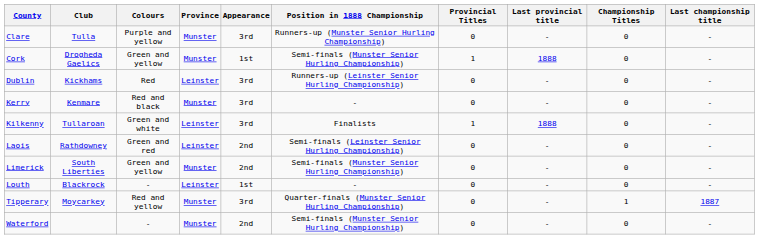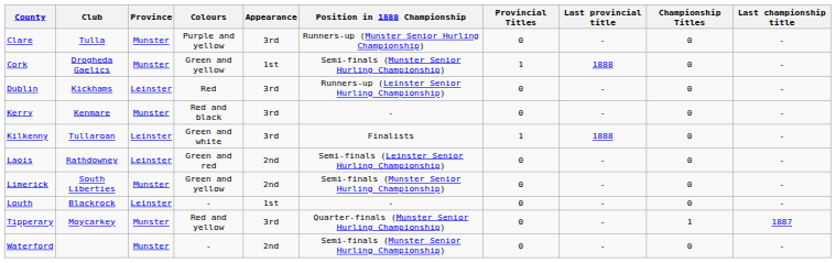 <table class="wikitable sortable" style="text-align:center">
 <tr>
 <th><a href='#'>County</a></th>
 <th>Club</th>
+<th>Province</th>
 <th>Colours</th>
-<th>Province</th>
 <th>Appearance</th>
 <th>Position in <a href='#'>1888</a> Championship</th>
 <th>Provincial Titles</th>
 <th>Last provincial title</th>
 <th>Championship Titles</th>
 <th>Last championship title</th>
 </tr>
 <tr>
 <td style="text-align:left"> <a href='#'>Clare</a></td>
 <td><a href='#'>Tulla</a></td>
+<td><a href='#'>Munster</a></td>
 <td>Purple and yellow</td>
-<td><a href='#'>Munster</a></td>
 <td>3rd</td>
 <td>Runners-up (<a href='#'>Munster Senior Hurling Championship</a>)</td>
 <td>0</td>
 <td>-</td>
 <td>0</td>
 <td>-</td>
 </tr>
 <tr>
 <td style="text-align:left"> <a href='#'>Cork</a></td>
 <td><a href='#'>Drogheda Gaelics</a></td>
+<td><a href='#'>Munster</a></td>
 <td>Green and yellow</td>
-<td><a href='#'>Munster</a></td>
 <td>1st</td>
 <td>Semi-finals (<a href='#'>Munster Senior Hurling Championship</a>)</td>
 <td>1</td>
 <td><a href='#'>1888</a></td>
 <td>0</td>
 <td>-</td>
 </tr>
 <tr>
 <td style="text-align:left"> <a href='#'>Dublin</a></td>
 <td><a href='#'>Kickhams</a></td>
+<td><a href='#'>Leinster</a></td>
 <td>Red</td>
-<td><a href='#'>Leinster</a></td>
 <td>3rd</td>
 <td>Runners-up (<a href='#'>Leinster Senior Hurling Championship</a>)</td>
 <td>0</td>
 <td>-</td>
 <td>0</td>
 <td>-</td>
 </tr>
 <tr>
 <td style="text-align:left"> <a href='#'>Kerry</a></td>
 <td><a href='#'>Kenmare</a></td>
+<td><a href='#'>Munster</a></td>
 <td>Red and black</td>
-<td><a href='#'>Munster</a></td>
 <td>3rd</td>
 <td>-</td>
 <td>0</td>
 <td>-</td>
 <td>0</td>
 <td>-</td>
 </tr>
 <tr>
 <td style="text-align:left"> <a href='#'>Kilkenny</a></td>
 <td><a href='#'>Tullaroan</a></td>
+<td><a href='#'>Leinster</a></td>
 <td>Green and white</td>
-<td><a href='#'>Leinster</a></td>
 <td>3rd</td>
 <td>Finalists</td>
 <td>1</td>
 <td><a href='#'>1888</a></td>
 <td>0</td>
 <td>-</td>
 </tr>
 <tr>
 <td style="text-align:left"> <a href='#'>Laois</a></td>
 <td><a href='#'>Rathdowney</a></td>
+<td><a href='#'>Leinster</a></td>
 <td>Green and red</td>
-<td><a href='#'>Leinster</a></td>
 <td>2nd</td>
 <td>Semi-finals (<a href='#'>Leinster Senior Hurling Championship</a>)</td>
 <td>0</td>
 <td>-</td>
 <td>0</td>
 <td>-</td>
 </tr>
 <tr>
 <td style="text-align:left"> <a href='#'>Limerick</a></td>
 <td><a href='#'>South Liberties</a></td>
+<td><a href='#'>Munster</a></td>
 <td>Green and yellow</td>
-<td><a href='#'>Munster</a></td>
 <td>2nd</td>
 <td>Semi-finals (<a href='#'>Munster Senior Hurling Championship</a>)</td>
 <td>0</td>
 <td>-</td>
 <td>0</td>
 <td>-</td>
 </tr>
 <tr>
 <td style="text-align:left"> <a href='#'>Louth</a></td>
 <td><a href='#'>Blackrock</a></td>
+<td><a href='#'>Leinster</a></td>
 <td>-</td>
-<td><a href='#'>Leinster</a></td>
 <td>1st</td>
 <td>-</td>
 <td>0</td>
 <td>-</td>
 <td>0</td>
 <td>-</td>
 </tr>
 <tr>
 <td style="text-align:left"> <a href='#'>Tipperary</a></td>
 <td><a href='#'>Moycarkey</a></td>
+<td><a href='#'>Munster</a></td>
 <td>Red and yellow</td>
-<td><a href='#'>Munster</a></td>
 <td>3rd</td>
 <td>Quarter-finals (<a href='#'>Munster Senior Hurling Championship</a>)</td>
 <td>0</td>
 <td>-</td>
 <td>1</td>
 <td><a href='#'>1887</a></td>
 </tr>
 <tr>
 <td style="text-align:left"> <a href='#'>Waterford</a></td>
 <td></td>
+<td><a href='#'>Munster</a></td>
 <td>-</td>
-<td><a href='#'>Munster</a></td>
 <td>2nd</td>
 <td>Semi-finals (<a href='#'>Munster Senior Hurling Championship</a>)</td>
 <td>0</td>
 <td>-</td>
 <td>0</td>
 <td>-</td>
 </tr>
 </table>
